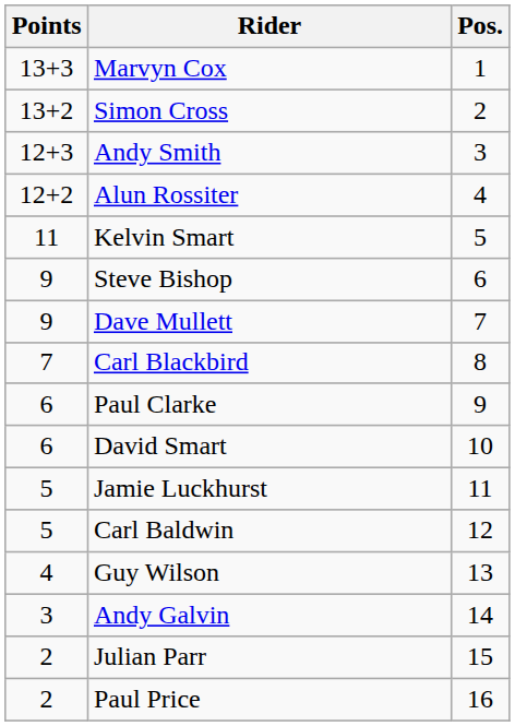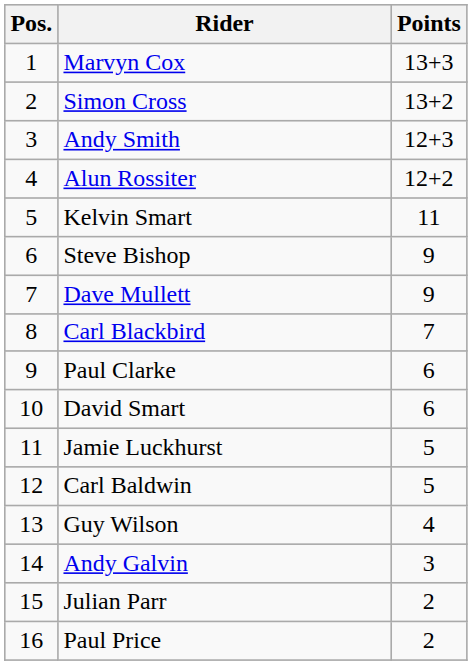 <table class=wikitable style="font-size:93%;">
 <tr>
+<th width=25px>Pos.</th>
+<th width=200px>Rider</th>
 <th width=40px>Points</th>
-<th width=200px>Rider</th>
-<th width=25px>Pos.</th>
 </tr>
 <tr align=center>
+<td>1</td>
+<td align=left><a href='#'>Marvyn Cox</a></td>
 <td>13+3</td>
-<td align=left><a href='#'>Marvyn Cox</a></td>
-<td>1</td>
 </tr>
 <tr align=center>
+<td>2</td>
+<td align=left><a href='#'>Simon Cross</a></td>
 <td>13+2</td>
-<td align=left><a href='#'>Simon Cross</a></td>
+</tr>
+<tr align=center>
+<td>3</td>
+<td align=left><a href='#'>Andy Smith</a></td>
+<td>12+3</td>
+</tr>
+<tr align=center>
+<td>4</td>
+<td align=left><a href='#'>Alun Rossiter</a></td>
+<td>12+2</td>
+</tr>
+<tr align=center>
+<td>5</td>
+<td align=left>Kelvin Smart</td>
+<td>11</td>
+</tr>
+<tr align=center>
+<td>6</td>
+<td align=left>Steve Bishop</td>
+<td>9</td>
+</tr>
+<tr align=center>
+<td>7</td>
+<td align=left><a href='#'>Dave Mullett</a></td>
+<td>9</td>
+</tr>
+<tr align=center>
+<td>8</td>
+<td align=left><a href='#'>Carl Blackbird</a></td>
+<td>7</td>
+</tr>
+<tr align=center>
+<td>9</td>
+<td align=left>Paul Clarke</td>
+<td>6</td>
+</tr>
+<tr align=center>
+<td>10</td>
+<td align=left>David Smart</td>
+<td>6</td>
+</tr>
+<tr align=center>
+<td>11</td>
+<td align=left>Jamie Luckhurst</td>
+<td>5</td>
+</tr>
+<tr align=center>
+<td>12</td>
+<td align=left>Carl Baldwin</td>
+<td>5</td>
+</tr>
+<tr align=center>
+<td>13</td>
+<td align=left>Guy Wilson</td>
+<td>4</td>
+</tr>
+<tr align=center>
+<td>14</td>
+<td align=left><a href='#'>Andy Galvin</a></td>
+<td>3</td>
+</tr>
+<tr align=center>
+<td>15</td>
+<td align=left>Julian Parr</td>
 <td>2</td>
 </tr>
 <tr align=center>
-<td>12+3</td>
-<td align=left><a href='#'>Andy Smith</a></td>
-<td>3</td>
-</tr>
-<tr align=center>
-<td>12+2</td>
-<td align=left><a href='#'>Alun Rossiter</a></td>
-<td>4</td>
-</tr>
-<tr align=center>
-<td>11</td>
-<td align=left>Kelvin Smart</td>
-<td>5</td>
-</tr>
-<tr align=center>
-<td>9</td>
-<td align=left>Steve Bishop</td>
-<td>6</td>
-</tr>
-<tr align=center>
-<td>9</td>
-<td align=left><a href='#'>Dave Mullett</a></td>
-<td>7</td>
-</tr>
-<tr align=center>
-<td>7</td>
-<td align=left><a href='#'>Carl Blackbird</a></td>
-<td>8</td>
-</tr>
-<tr align=center>
-<td>6</td>
-<td align=left>Paul Clarke</td>
-<td>9</td>
-</tr>
-<tr align=center>
-<td>6</td>
-<td align=left>David Smart</td>
-<td>10</td>
-</tr>
-<tr align=center>
-<td>5</td>
-<td align=left>Jamie Luckhurst</td>
-<td>11</td>
-</tr>
-<tr align=center>
-<td>5</td>
-<td align=left>Carl Baldwin</td>
-<td>12</td>
-</tr>
-<tr align=center>
-<td>4</td>
-<td align=left>Guy Wilson</td>
-<td>13</td>
-</tr>
-<tr align=center>
-<td>3</td>
-<td align=left><a href='#'>Andy Galvin</a></td>
-<td>14</td>
-</tr>
-<tr align=center>
+<td>16</td>
+<td align=left>Paul Price</td>
 <td>2</td>
-<td align=left>Julian Parr</td>
-<td>15</td>
-</tr>
-<tr align=center>
-<td>2</td>
-<td align=left>Paul Price</td>
-<td>16</td>
 </tr>
 </table>
